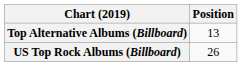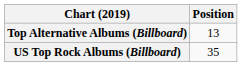 <table class="wikitable plainrowheaders sortable" style="text-align:center">
 <tr>
 <th scope="col">Chart (2019)</th>
 <th scope="col">Position</th>
 </tr>
 <tr>
 <th scope="row">Top Alternative Albums (<em>Billboard</em>)</th>
 <td>13</td>
 </tr>
 <tr>
 <th scope="row">US Top Rock Albums (<em>Billboard</em>)</th>
-<td>26</td>
+<td>35</td>
 </tr>
 </table>
